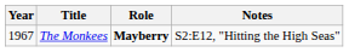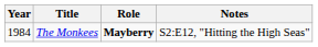 <table class="wikitable">
 <tr>
 <th>Year</th>
 <th>Title</th>
 <th>Role</th>
 <th>Notes</th>
 </tr>
 <tr>
-<td>1967</td>
+<td>1984</td>
 <td><em><a href='#'>The Monkees</a></em></td>
 <td><strong>Mayberry</strong></td>
 <td>S2:E12, "Hitting the High Seas"</td>
 </tr>
 </table>
